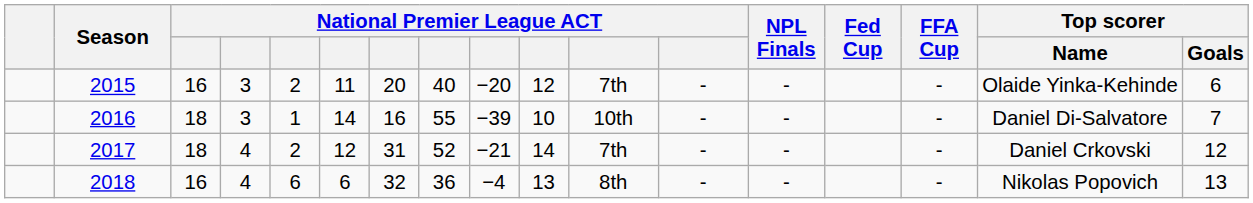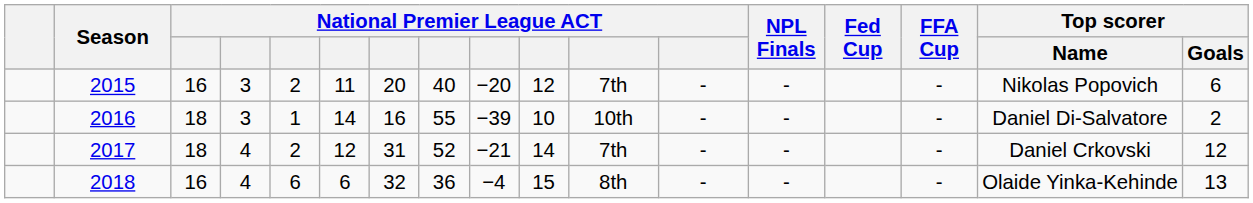 <table class="wikitable" style="text-align:center;font-size:95%;">
 <tr>
 <th rowspan="2" style="width:30px"></th>
 <th rowspan="2" style="width:80px">Season</th>
 <th colspan="10"><a href='#'>National Premier League ACT</a></th>
 <th rowspan="2" width="50px"><a href='#'>NPL<br>Finals</a></th>
 <th rowspan="2" width="50px"><a href='#'>Fed<br>Cup</a></th>
 <th rowspan="2" width="50px"><a href='#'>FFA<br>Cup</a></th>
 <th colspan="2">Top scorer</th>
 </tr>
 <tr>
 <th width=30></th>
 <th width=30></th>
 <th width=30></th>
 <th width=30></th>
 <th width=30></th>
 <th width=30></th>
 <th width=30></th>
 <th width=30></th>
 <th width=60></th>
 <th width=60></th>
 <th>Name</th>
 <th>Goals</th>
 </tr>
 <tr>
 <td></td>
 <td><a href='#'>2015</a></td>
 <td>16</td>
 <td>3</td>
 <td>2</td>
 <td>11</td>
 <td>20</td>
 <td>40</td>
 <td>−20</td>
 <td>12</td>
 <td>7th</td>
 <td>-</td>
 <td>-</td>
 <td></td>
 <td>-</td>
-<td>Olaide Yinka-Kehinde</td>
+<td>Nikolas Popovich</td>
 <td>6</td>
 </tr>
 <tr>
 <td></td>
 <td><a href='#'>2016</a></td>
 <td>18</td>
 <td>3</td>
 <td>1</td>
 <td>14</td>
 <td>16</td>
 <td>55</td>
 <td>−39</td>
 <td>10</td>
 <td>10th</td>
 <td>-</td>
 <td>-</td>
 <td></td>
 <td>-</td>
 <td>Daniel Di-Salvatore</td>
-<td>7</td>
+<td>2</td>
 </tr>
 <tr>
 <td></td>
 <td><a href='#'>2017</a></td>
 <td>18</td>
 <td>4</td>
 <td>2</td>
 <td>12</td>
 <td>31</td>
 <td>52</td>
 <td>−21</td>
 <td>14</td>
 <td>7th</td>
 <td>-</td>
 <td>-</td>
 <td></td>
 <td>-</td>
 <td>Daniel Crkovski</td>
 <td>12</td>
 </tr>
 <tr>
 <td></td>
 <td><a href='#'>2018</a></td>
 <td>16</td>
 <td>4</td>
 <td>6</td>
 <td>6</td>
 <td>32</td>
 <td>36</td>
 <td>−4</td>
-<td>13</td>
+<td>15</td>
 <td>8th</td>
 <td>-</td>
 <td>-</td>
 <td></td>
 <td>-</td>
-<td>Nikolas Popovich</td>
+<td>Olaide Yinka-Kehinde</td>
 <td>13</td>
 </tr>
 </table>
